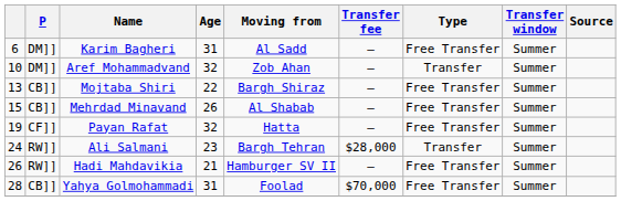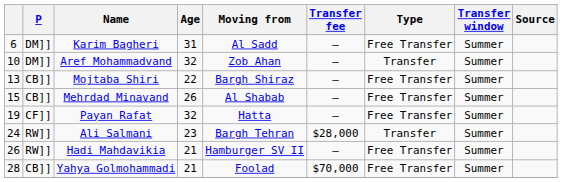 <table class="wikitable sortable " style="text-align:center">
 <tr>
 <th></th>
 <th><a href='#'>P</a></th>
 <th>Name</th>
 <th>Age</th>
 <th>Moving from</th>
 <th><a href='#'>Transfer<br>fee</a></th>
 <th>Type</th>
 <th><a href='#'>Transfer<br>window</a></th>
 <th>Source</th>
 </tr>
 <tr>
 <td>6</td>
 <td [[>DM]]</td>
 <td><a href='#'>Karim Bagheri</a></td>
 <td>31</td>
 <td> <a href='#'>Al Sadd</a></td>
 <td>–</td>
 <td>Free Transfer</td>
 <td>Summer</td>
 <td></td>
 </tr>
 <tr>
 <td>10</td>
 <td [[>DM]]</td>
 <td><a href='#'>Aref Mohammadvand</a></td>
 <td>32</td>
 <td><a href='#'>Zob Ahan</a></td>
 <td>–</td>
 <td>Transfer</td>
 <td>Summer</td>
 <td></td>
 </tr>
 <tr>
 <td>13</td>
 <td [[>CB]]</td>
 <td><a href='#'>Mojtaba Shiri</a></td>
 <td>22</td>
 <td><a href='#'>Bargh Shiraz</a></td>
 <td>–</td>
 <td>Free Transfer</td>
 <td>Summer</td>
 <td></td>
 </tr>
 <tr>
 <td>15</td>
 <td [[>CB]]</td>
 <td><a href='#'>Mehrdad Minavand</a></td>
 <td>26</td>
 <td> <a href='#'>Al Shabab</a></td>
 <td>–</td>
 <td>Free Transfer</td>
 <td>Summer</td>
 <td></td>
 </tr>
 <tr>
 <td>19</td>
 <td [[>CF]]</td>
 <td><a href='#'>Payan Rafat</a></td>
 <td>32</td>
 <td> <a href='#'>Hatta</a></td>
 <td>–</td>
 <td>Free Transfer</td>
 <td>Summer</td>
 <td></td>
 </tr>
 <tr>
 <td>24</td>
 <td [[>RW]]</td>
 <td><a href='#'>Ali Salmani</a></td>
 <td>23</td>
 <td><a href='#'>Bargh Tehran</a></td>
 <td>$28,000</td>
 <td>Transfer</td>
 <td>Summer</td>
 <td></td>
 </tr>
 <tr>
 <td>26</td>
 <td [[>RW]]</td>
 <td><a href='#'>Hadi Mahdavikia</a></td>
 <td>21</td>
 <td> <a href='#'>Hamburger SV II</a></td>
 <td>–</td>
 <td>Free Transfer</td>
 <td>Summer</td>
 <td></td>
 </tr>
 <tr>
 <td>28</td>
 <td [[>CB]]</td>
 <td><a href='#'>Yahya Golmohammadi</a></td>
-<td>31</td>
+<td>21</td>
 <td><a href='#'>Foolad</a></td>
 <td>$70,000</td>
 <td>Free Transfer</td>
 <td>Summer</td>
 <td></td>
 </tr>
 <tr>
 </tr>
 </table>
